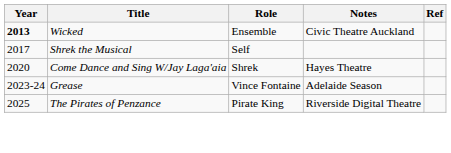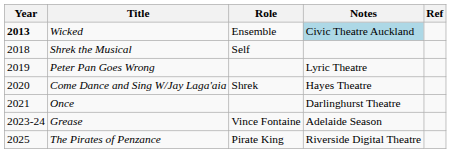 <table class="wikitable sortable">
 <tr>
 <th>Year</th>
 <th>Title</th>
 <th>Role</th>
 <th>Notes</th>
 <th>Ref</th>
 </tr>
 <tr>
 <td><strong>2013</strong></td>
 <td><em>Wicked</em></td>
 <td>Ensemble</td>
-<td>Civic Theatre Auckland</td>
+<td style="background: lightblue;">Civic Theatre Auckland</td>
 <td></td>
 </tr>
 <tr>
-<td>2017</td>
+<td>2018</td>
 <td><em>Shrek the Musical</em></td>
 <td>Self</td>
 <td></td>
+<td></td>
+</tr>
+<tr>
+<td>2019</td>
+<td><em>Peter Pan Goes Wrong</em></td>
+<td></td>
+<td>Lyric Theatre</td>
 <td></td>
 </tr>
 <tr>
 <td>2020</td>
 <td><em>Come Dance and Sing W/Jay Laga'aia</em></td>
 <td>Shrek</td>
 <td>Hayes Theatre</td>
+<td></td>
+</tr>
+<tr>
+<td>2021</td>
+<td><em>Once</em></td>
+<td></td>
+<td>Darlinghurst Theatre</td>
 <td></td>
 </tr>
 <tr>
 <td>2023-24</td>
 <td><em>Grease</em></td>
 <td>Vince Fontaine</td>
 <td>Adelaide Season</td>
 <td></td>
 </tr>
 <tr>
 <td>2025</td>
 <td><em>The Pirates of Penzance</em></td>
 <td>Pirate King</td>
 <td>Riverside Digital Theatre</td>
 <td></td>
 </tr>
 </table>
